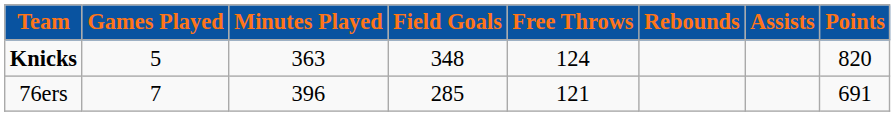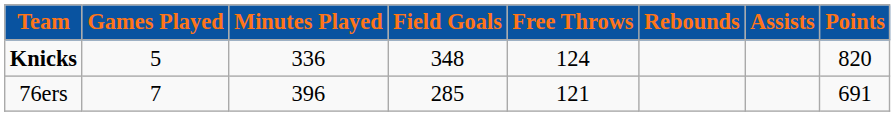 <table class="wikitable">
 <tr>
 <th style="color:#FF7518; background:#0953a0;">Team</th>
 <th style="color:#FF7518; background:#0953a0;">Games Played</th>
 <th style="color:#FF7518; background:#0953a0;">Minutes Played</th>
 <th style="color:#FF7518; background:#0953a0;">Field Goals</th>
 <th style="color:#FF7518; background:#0953a0;">Free Throws</th>
 <th style="color:#FF7518; background:#0953a0;">Rebounds</th>
 <th style="color:#FF7518; background:#0953a0;">Assists</th>
 <th style="color:#FF7518; background:#0953a0;">Points</th>
 </tr>
 <tr align="center">
 <td><strong>Knicks</strong></td>
 <td>5</td>
-<td>363</td>
+<td>336</td>
 <td>348</td>
 <td>124</td>
 <td></td>
 <td></td>
 <td>820</td>
 </tr>
 <tr align="center">
 <td>76ers</td>
 <td>7</td>
 <td>396</td>
 <td>285</td>
 <td>121</td>
 <td></td>
 <td></td>
 <td>691</td>
 </tr>
 </table>
